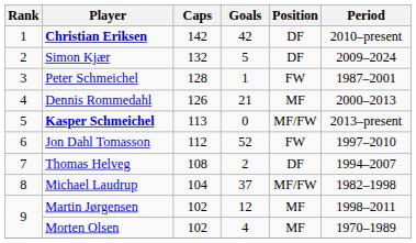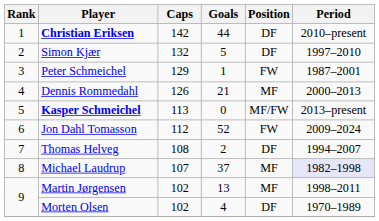 <table class="wikitable sortable" style="text-align:center;">
 <tr>
 <th width=30px>Rank</th>
 <th style="width:150px;">Player</th>
 <th width=50px>Caps</th>
 <th width=50px>Goals</th>
 <th width="50">Position</th>
 <th style="width:100px;">Period</th>
 </tr>
 <tr>
 <td>1</td>
 <td style="text-align:left"><strong><a href='#'>Christian Eriksen</a></strong></td>
 <td>142</td>
-<td>42</td>
+<td>44</td>
 <td>DF</td>
 <td>2010–present</td>
 </tr>
 <tr>
 <td>2</td>
 <td style="text-align:left"><a href='#'>Simon Kjær</a></td>
 <td>132</td>
 <td>5</td>
 <td>DF</td>
-<td>2009–2024</td>
+<td>1997–2010</td>
 </tr>
 <tr>
 <td>3</td>
 <td style="text-align:left"><a href='#'>Peter Schmeichel</a></td>
-<td>128</td>
+<td>129</td>
 <td>1</td>
 <td>FW</td>
 <td>1987–2001</td>
 </tr>
 <tr>
 <td>4</td>
 <td style="text-align:left"><a href='#'>Dennis Rommedahl</a></td>
 <td>126</td>
 <td>21</td>
 <td>MF</td>
 <td>2000–2013</td>
 </tr>
 <tr>
 <td>5</td>
 <td style="text-align:left"><strong><a href='#'>Kasper Schmeichel</a></strong></td>
 <td>113</td>
 <td>0</td>
 <td>MF/FW</td>
 <td>2013–present</td>
 </tr>
 <tr>
 <td>6</td>
 <td style="text-align:left"><a href='#'>Jon Dahl Tomasson</a></td>
 <td>112</td>
 <td>52</td>
 <td>FW</td>
-<td>1997–2010</td>
+<td>2009–2024</td>
 </tr>
 <tr>
 <td>7</td>
 <td style="text-align:left"><a href='#'>Thomas Helveg</a></td>
 <td>108</td>
 <td>2</td>
 <td>DF</td>
 <td>1994–2007</td>
 </tr>
 <tr>
 <td>8</td>
 <td style="text-align:left"><a href='#'>Michael Laudrup</a></td>
-<td>104</td>
+<td>107</td>
 <td>37</td>
-<td>MF/FW</td>
-<td>1982–1998</td>
+<td>MF</td>
+<td style="background: lavender;">1982–1998</td>
 </tr>
 <tr>
 <td rowspan="2">9</td>
 <td style="text-align:left"><a href='#'>Martin Jørgensen</a></td>
 <td>102</td>
-<td>12</td>
+<td>13</td>
 <td>MF</td>
 <td>1998–2011</td>
 </tr>
 <tr>
 <td style="text-align:left"><a href='#'>Morten Olsen</a></td>
 <td>102</td>
 <td>4</td>
-<td>MF</td>
+<td>DF</td>
 <td>1970–1989</td>
 </tr>
 <tr>
 </tr>
 </table>
